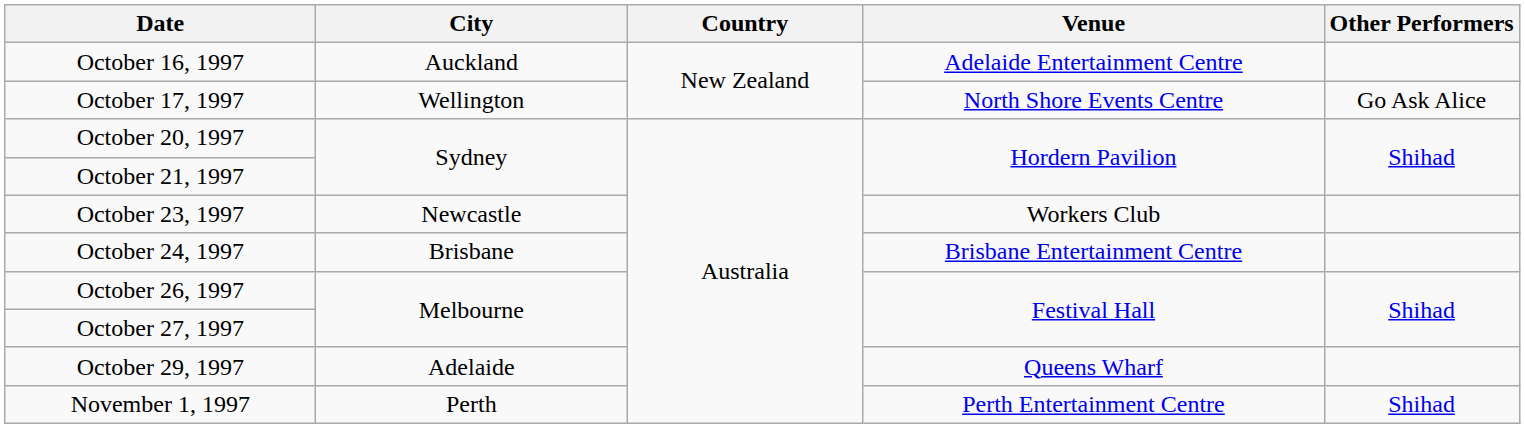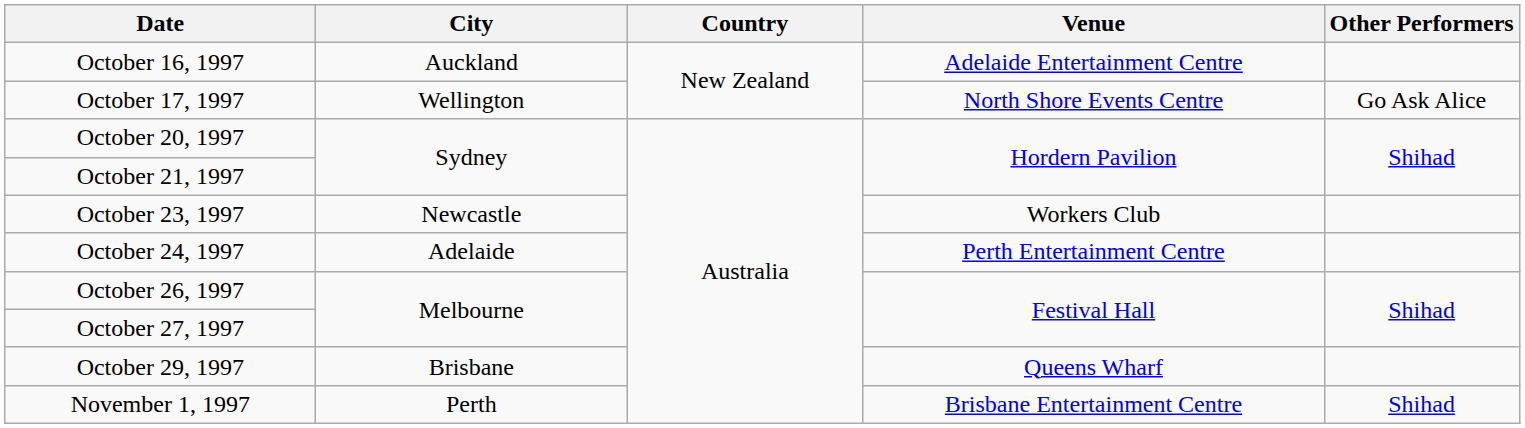 <table class="wikitable" style="text-align:center;">
 <tr>
 <th style="width:200px;">Date</th>
 <th style="width:200px;">City</th>
 <th style="width:150px;">Country</th>
 <th style="width:300px;">Venue</th>
 <th>Other Performers</th>
 </tr>
 <tr>
 <td>October 16, 1997</td>
 <td>Auckland</td>
 <td rowspan="2">New Zealand</td>
 <td><a href='#'>Adelaide Entertainment Centre</a></td>
 <td></td>
 </tr>
 <tr>
 <td>October 17, 1997</td>
 <td>Wellington</td>
 <td><a href='#'>North Shore Events Centre</a></td>
 <td>Go Ask Alice</td>
 </tr>
 <tr>
 <td>October 20, 1997</td>
 <td rowspan="2">Sydney</td>
 <td rowspan="8">Australia</td>
 <td rowspan="2"><a href='#'>Hordern Pavilion</a></td>
 <td rowspan="2"><a href='#'>Shihad</a></td>
 </tr>
 <tr>
 <td>October 21, 1997</td>
 </tr>
 <tr>
 <td>October 23, 1997</td>
 <td>Newcastle</td>
 <td>Workers Club</td>
 <td></td>
 </tr>
 <tr>
 <td>October 24, 1997</td>
-<td>Brisbane</td>
-<td><a href='#'>Brisbane Entertainment Centre</a></td>
+<td>Adelaide</td>
+<td><a href='#'>Perth Entertainment Centre</a></td>
 <td></td>
 </tr>
 <tr>
 <td>October 26, 1997</td>
 <td rowspan="2">Melbourne</td>
 <td rowspan="2"><a href='#'>Festival Hall</a></td>
 <td rowspan="2"><a href='#'>Shihad</a></td>
 </tr>
 <tr>
 <td>October 27, 1997</td>
 </tr>
 <tr>
 <td>October 29, 1997</td>
-<td>Adelaide</td>
+<td>Brisbane</td>
 <td><a href='#'>Queens Wharf</a></td>
 <td></td>
 </tr>
 <tr>
 <td>November 1, 1997</td>
 <td>Perth</td>
-<td><a href='#'>Perth Entertainment Centre</a></td>
+<td><a href='#'>Brisbane Entertainment Centre</a></td>
 <td><a href='#'>Shihad</a></td>
 </tr>
 </table>
